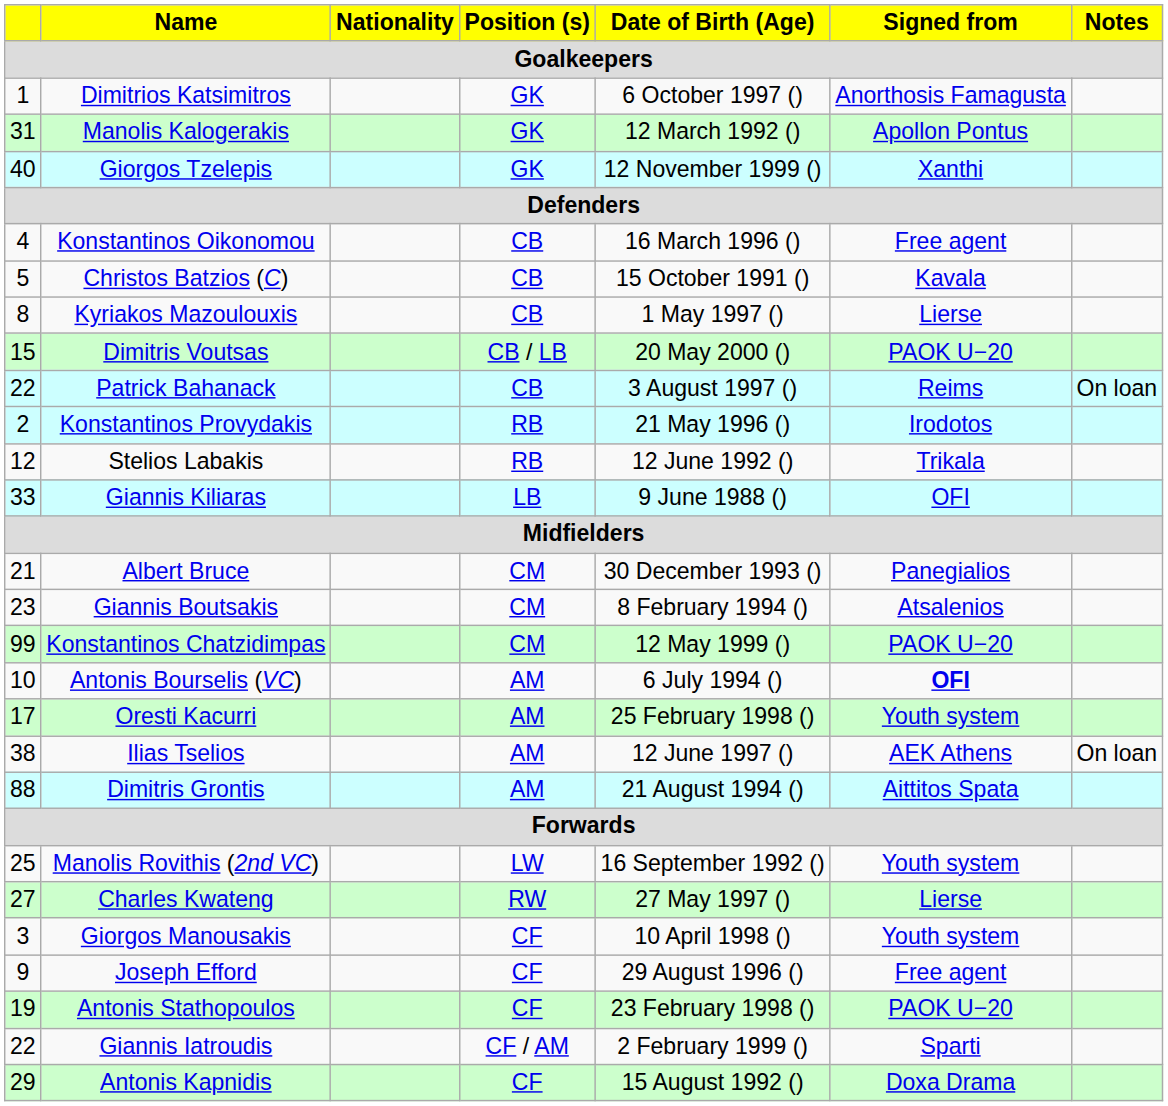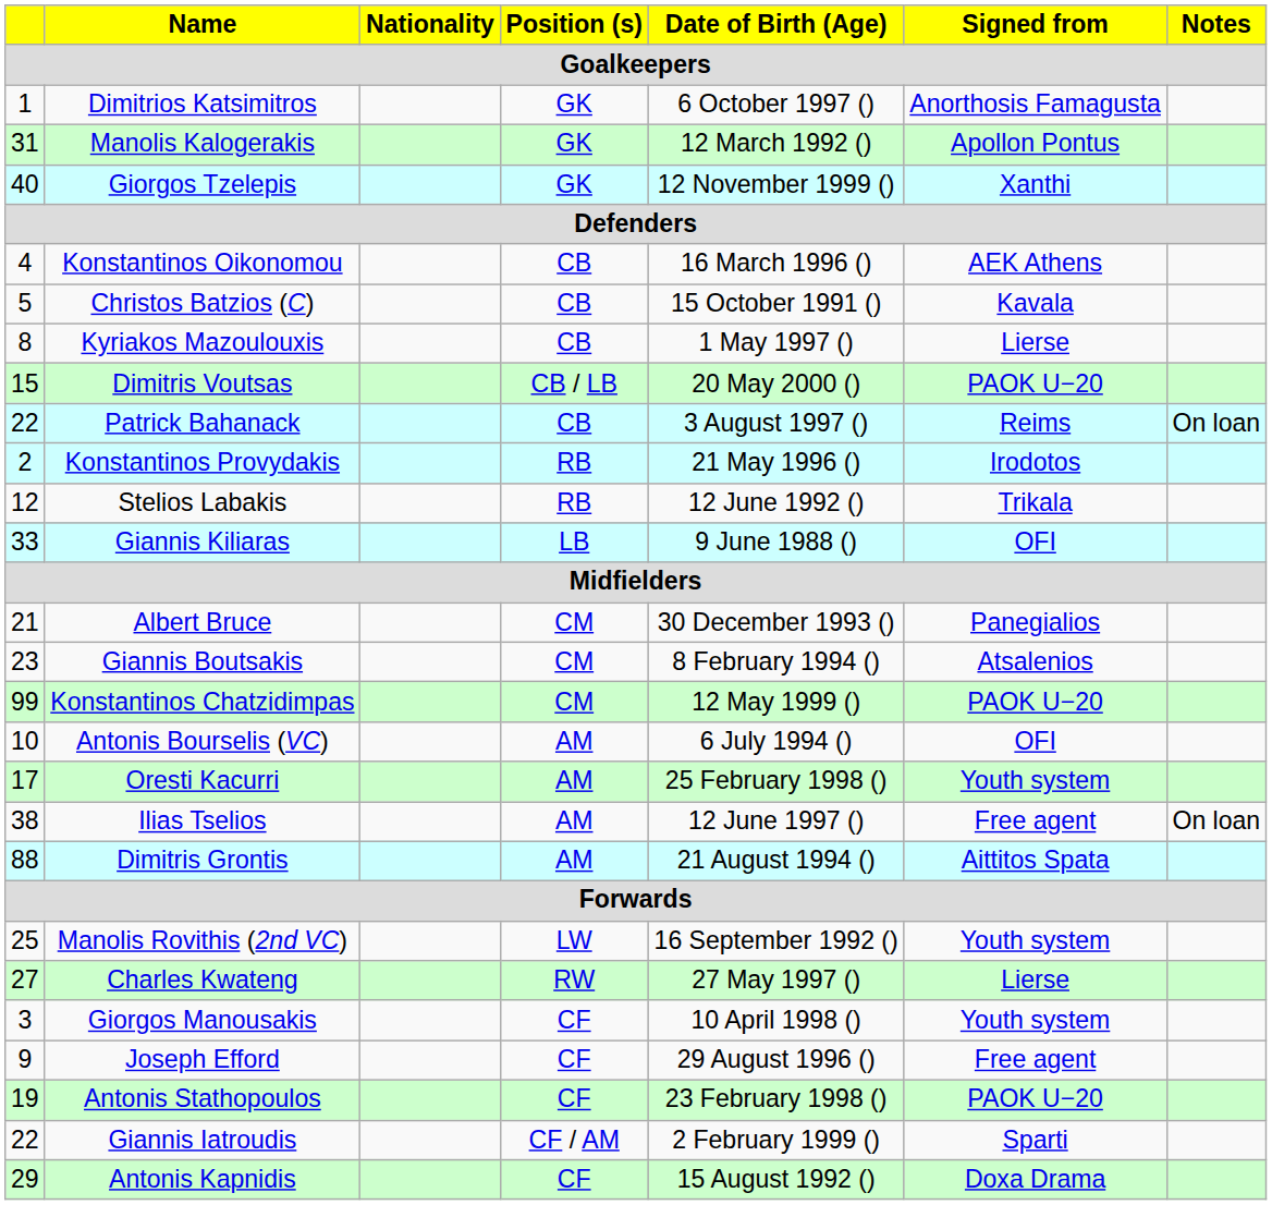 <table class="wikitable" style="text-align:center;">
 <tr>
 <th style="background:yellow; color:black;"></th>
 <th style="background:yellow; color:black;">Name</th>
 <th style="background:yellow; color:black;">Nationality</th>
 <th style="background:yellow; color:black;">Position (s)</th>
 <th style="background:yellow; color:black;">Date of Birth (Age)</th>
 <th style="background:yellow; color:black;">Signed from</th>
 <th style="background:yellow; color:black;">Notes</th>
 </tr>
 <tr>
 <th colspan="7" style="background:#dcdcdc;">Goalkeepers</th>
 </tr>
 <tr>
 <td>1</td>
 <td><a href='#'>Dimitrios Katsimitros</a></td>
 <td></td>
 <td><a href='#'>GK</a></td>
 <td>6 October 1997 ()</td>
 <td> <a href='#'>Anorthosis Famagusta</a></td>
 <td></td>
 </tr>
 <tr>
 <th style="background:#CCFFCC; font-weight: normal;">31</th>
 <th style="background:#CCFFCC; font-weight: normal;"><a href='#'>Manolis Kalogerakis</a></th>
 <th style="background:#CCFFCC; font-weight: normal;"></th>
 <th style="background:#CCFFCC; font-weight: normal;"><a href='#'>GK</a></th>
 <th style="background:#CCFFCC; font-weight: normal;">12 March 1992 ()</th>
 <th style="background:#CCFFCC; font-weight: normal;"> <a href='#'>Apollon Pontus</a></th>
 <th style="background:#CCFFCC; font-weight: normal;"></th>
 </tr>
 <tr>
 <th style="background:#CCFFFF; font-weight: normal;">40</th>
 <th style="background:#CCFFFF; font-weight: normal;"><a href='#'>Giorgos Tzelepis</a></th>
 <th style="background:#CCFFFF; font-weight: normal;"></th>
 <th style="background:#CCFFFF; font-weight: normal;"><a href='#'>GK</a></th>
 <th style="background:#CCFFFF; font-weight: normal;">12 November 1999 ()</th>
 <th style="background:#CCFFFF; font-weight: normal;"> <a href='#'>Xanthi</a></th>
 <th style="background:#CCFFFF; font-weight: normal;"></th>
 </tr>
 <tr>
 <th colspan="7" style="background:#dcdcdc;">Defenders</th>
 </tr>
 <tr>
 <td>4</td>
 <td><a href='#'>Konstantinos Oikonomou</a></td>
 <td> </td>
 <td><a href='#'>CB</a></td>
 <td>16 March 1996 ()</td>
-<td><a href='#'>Free agent</a></td>
+<td> <a href='#'>AEK Athens</a></td>
 <td></td>
 </tr>
 <tr>
 <td>5</td>
 <td><a href='#'>Christos Batzios</a> (<em><a href='#'>C</a></em>)</td>
 <td></td>
 <td><a href='#'>CB</a></td>
 <td>15 October 1991 ()</td>
 <td> <a href='#'>Kavala</a></td>
 <td></td>
 </tr>
 <tr>
 <td>8</td>
 <td><a href='#'>Kyriakos Mazoulouxis</a></td>
 <td></td>
 <td><a href='#'>CB</a></td>
 <td>1 May 1997 ()</td>
 <td> <a href='#'>Lierse</a></td>
 <td></td>
 </tr>
 <tr>
 <th style="background:#CCFFCC; font-weight: normal;">15</th>
 <th style="background:#CCFFCC; font-weight: normal;"><a href='#'>Dimitris Voutsas</a></th>
 <th style="background:#CCFFCC; font-weight: normal;"></th>
 <th style="background:#CCFFCC; font-weight: normal;"><a href='#'>CB</a> / <a href='#'>LB</a></th>
 <th style="background:#CCFFCC; font-weight: normal;">20 May 2000 ()</th>
 <th style="background:#CCFFCC; font-weight: normal;"> <a href='#'>PAOK U−20</a></th>
 <th style="background:#CCFFCC; font-weight: normal;"></th>
 </tr>
 <tr>
 <th style="background:#CCFFFF; font-weight: normal;">22</th>
 <th style="background:#CCFFFF; font-weight: normal;"><a href='#'>Patrick Bahanack</a></th>
 <th style="background:#CCFFFF; font-weight: normal;"></th>
 <th style="background:#CCFFFF; font-weight: normal;"><a href='#'>CB</a></th>
 <th style="background:#CCFFFF; font-weight: normal;">3 August 1997 ()</th>
 <th style="background:#CCFFFF; font-weight: normal;"> <a href='#'>Reims</a></th>
 <th style="background:#CCFFFF; font-weight: normal;">On loan</th>
 </tr>
 <tr>
 <th style="background:#CCFFFF; font-weight: normal;">2</th>
 <th style="background:#CCFFFF; font-weight: normal;"><a href='#'>Konstantinos Provydakis</a></th>
 <th style="background:#CCFFFF; font-weight: normal;"></th>
 <th style="background:#CCFFFF; font-weight: normal;"><a href='#'>RB</a></th>
 <th style="background:#CCFFFF; font-weight: normal;">21 May 1996 ()</th>
 <th style="background:#CCFFFF; font-weight: normal;"> <a href='#'>Irodotos</a></th>
 <th style="background:#CCFFFF; font-weight: normal;"></th>
 </tr>
 <tr>
 <td>12</td>
 <td>Stelios Labakis</td>
 <td></td>
 <td><a href='#'>RB</a></td>
 <td>12 June 1992 ()</td>
 <td> <a href='#'>Trikala</a></td>
 <td></td>
 </tr>
 <tr>
 <th style="background:#CCFFFF; font-weight: normal;">33</th>
 <th style="background:#CCFFFF; font-weight: normal;"><a href='#'>Giannis Kiliaras</a></th>
 <th style="background:#CCFFFF; font-weight: normal;"></th>
 <th style="background:#CCFFFF; font-weight: normal;"><a href='#'>LB</a></th>
 <th style="background:#CCFFFF; font-weight: normal;">9 June 1988 ()</th>
 <th style="background:#CCFFFF; font-weight: normal;"> <a href='#'>OFI</a></th>
 <th style="background:#CCFFFF; font-weight: normal;"></th>
 </tr>
 <tr>
 <th colspan="7" style="background:#dcdcdc; text-align:center;">Midfielders</th>
 </tr>
 <tr>
 <td>21</td>
 <td><a href='#'>Albert Bruce</a></td>
 <td></td>
 <td><a href='#'>CM</a></td>
 <td>30 December 1993 ()</td>
 <td> <a href='#'>Panegialios</a></td>
 <td></td>
 </tr>
 <tr>
 <td>23</td>
 <td><a href='#'>Giannis Boutsakis</a></td>
 <td></td>
 <td><a href='#'>CM</a></td>
 <td>8 February 1994 ()</td>
 <td> <a href='#'>Atsalenios</a></td>
 <td></td>
 </tr>
 <tr>
 <th style="background:#CCFFCC; font-weight: normal;">99</th>
 <th style="background:#CCFFCC; font-weight: normal;"><a href='#'>Konstantinos Chatzidimpas</a></th>
 <th style="background:#CCFFCC; font-weight: normal;"></th>
 <th style="background:#CCFFCC; font-weight: normal;"><a href='#'>CM</a></th>
 <th style="background:#CCFFCC; font-weight: normal;">12 May 1999 ()</th>
 <th style="background:#CCFFCC; font-weight: normal;"> <a href='#'>PAOK U−20</a></th>
 <th style="background:#CCFFCC; font-weight: normal;"></th>
 </tr>
 <tr>
 <td>10</td>
 <td><a href='#'>Antonis Bourselis</a> (<em><a href='#'>VC</a></em>)</td>
 <td></td>
 <td><a href='#'>AM</a></td>
 <td>6 July 1994 ()</td>
-<td><strong> <a href='#'>OFI</a></strong></td>
+<td> <a href='#'>OFI</a></td>
 <td></td>
 </tr>
 <tr>
 <th style="background:#CCFFCC; font-weight: normal;">17</th>
 <th style="background:#CCFFCC; font-weight: normal;"><a href='#'>Oresti Kacurri</a></th>
 <th style="background:#CCFFCC; font-weight: normal;"></th>
 <th style="background:#CCFFCC; font-weight: normal;"><a href='#'>AM</a></th>
 <th style="background:#CCFFCC; font-weight: normal;">25 February 1998 ()</th>
 <th style="background:#CCFFCC; font-weight: normal;"><a href='#'>Youth system</a></th>
 <th style="background:#CCFFCC; font-weight: normal;"></th>
 </tr>
 <tr>
 <td>38</td>
 <td><a href='#'>Ilias Tselios</a></td>
 <td></td>
 <td><a href='#'>AM</a></td>
 <td>12 June 1997 ()</td>
-<td> <a href='#'>AEK Athens</a></td>
+<td><a href='#'>Free agent</a></td>
 <td>On loan</td>
 </tr>
 <tr>
 <th style="background:#CCFFFF; font-weight: normal;">88</th>
 <th style="background:#CCFFFF; font-weight: normal;"><a href='#'>Dimitris Grontis</a></th>
 <th style="background:#CCFFFF; font-weight: normal;"></th>
 <th style="background:#CCFFFF; font-weight: normal;"><a href='#'>AM</a></th>
 <th style="background:#CCFFFF; font-weight: normal;">21 August 1994 ()</th>
 <th style="background:#CCFFFF; font-weight: normal;"> <a href='#'>Aittitos Spata</a></th>
 <th style="background:#CCFFFF; font-weight: normal;"></th>
 </tr>
 <tr>
 <th colspan="7" style="background:#dcdcdc; text-align:center;">Forwards</th>
 </tr>
 <tr>
 <td>25</td>
 <td><a href='#'>Manolis Rovithis</a> (<em><a href='#'>2nd VC</a></em>)</td>
 <td></td>
 <td><a href='#'>LW</a></td>
 <td>16 September 1992 ()</td>
 <td><a href='#'>Youth system</a></td>
 <td></td>
 </tr>
 <tr>
 <th style="background:#CCFFCC; font-weight: normal;">27</th>
 <th style="background:#CCFFCC; font-weight: normal;"><a href='#'>Charles Kwateng</a></th>
 <th style="background:#CCFFCC; font-weight: normal;"> </th>
 <th style="background:#CCFFCC; font-weight: normal;"><a href='#'>RW</a></th>
 <th style="background:#CCFFCC; font-weight: normal;">27 May 1997 ()</th>
 <th style="background:#CCFFCC; font-weight: normal;"> <a href='#'>Lierse</a></th>
 <th style="background:#CCFFCC; font-weight: normal;"></th>
 </tr>
 <tr>
 <td>3</td>
 <td><a href='#'>Giorgos Manousakis</a></td>
 <td></td>
 <td><a href='#'>CF</a></td>
 <td>10 April 1998 ()</td>
 <td><a href='#'>Youth system</a></td>
 <td></td>
 </tr>
 <tr>
 <td>9</td>
 <td><a href='#'>Joseph Efford</a></td>
 <td></td>
 <td><a href='#'>CF</a></td>
 <td>29 August 1996 ()</td>
 <td><a href='#'>Free agent</a></td>
 <td></td>
 </tr>
 <tr>
 <th style="background:#CCFFCC; font-weight: normal;">19</th>
 <th style="background:#CCFFCC; font-weight: normal;"><a href='#'>Antonis Stathopoulos</a></th>
 <th style="background:#CCFFCC; font-weight: normal;"></th>
 <th style="background:#CCFFCC; font-weight: normal;"><a href='#'>CF</a></th>
 <th style="background:#CCFFCC; font-weight: normal;">23 February 1998 ()</th>
 <th style="background:#CCFFCC; font-weight: normal;"> <a href='#'>PAOK U−20</a></th>
 <th style="background:#CCFFCC; font-weight: normal;"></th>
 </tr>
 <tr>
 <td>22</td>
 <td><a href='#'>Giannis Iatroudis</a></td>
 <td></td>
 <td><a href='#'>CF</a> / <a href='#'>AM</a></td>
 <td>2 February 1999 ()</td>
 <td> <a href='#'>Sparti</a></td>
 <td></td>
 </tr>
 <tr>
 <th style="background:#CCFFCC; font-weight: normal;">29</th>
 <th style="background:#CCFFCC; font-weight: normal;"><a href='#'>Antonis Kapnidis</a></th>
 <th style="background:#CCFFCC; font-weight: normal;"></th>
 <th style="background:#CCFFCC; font-weight: normal;"><a href='#'>CF</a></th>
 <th style="background:#CCFFCC; font-weight: normal;">15 August 1992 ()</th>
 <th style="background:#CCFFCC; font-weight: normal;"> <a href='#'>Doxa Drama</a></th>
 <th style="background:#CCFFCC; font-weight: normal;"></th>
 </tr>
 </table>
